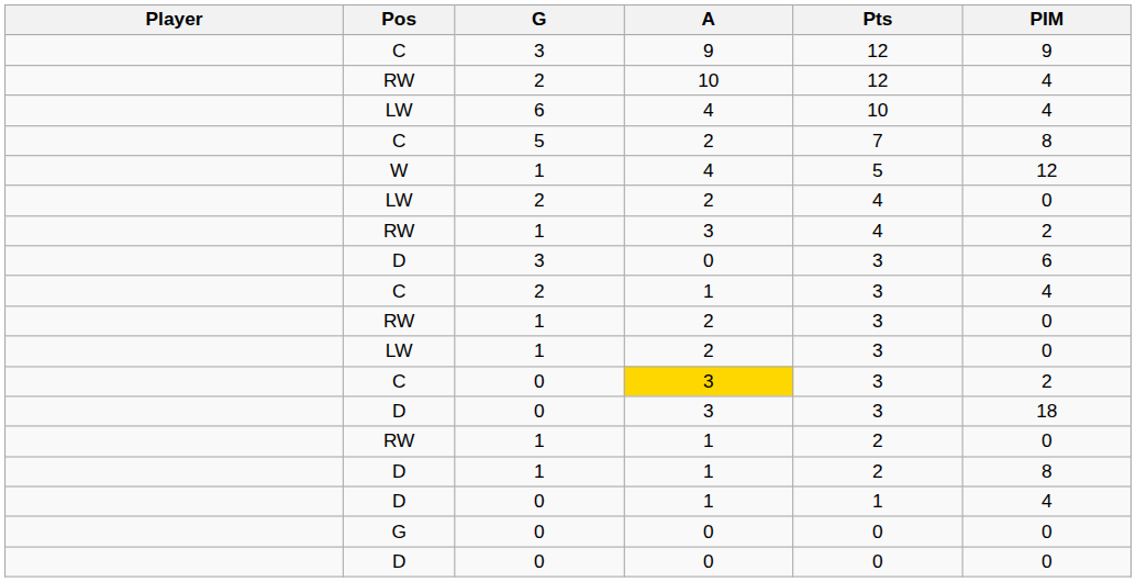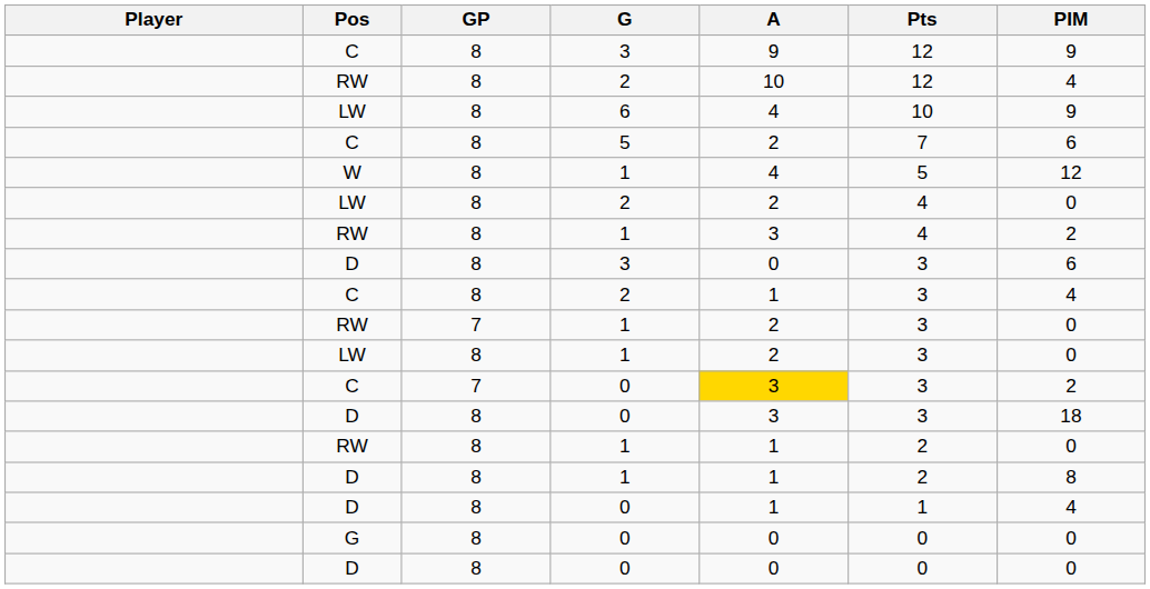 <table class="wikitable sortable" width="60%">
 <tr ALIGN="center">
 <th bgcolor="#DDDDFF" width="10%">Player</th>
 <th bgcolor="#DDDDFF" width="3%" title="Position">Pos</th>
+<th bgcolor="#DDDDFF" width="5%" title="Games played">GP</th>
 <th bgcolor="#DDDDFF" width="5%" title="Goals">G</th>
 <th bgcolor="#DDDDFF" width="5%" title="Assists">A</th>
 <th bgcolor="#DDDDFF" width="5%" title="Points">Pts</th>
 <th bgcolor="#DDDDFF" width="5%" title="Penalties in Minutes">PIM</th>
 </tr>
 <tr align="center">
 <td align="right"></td>
 <td>C</td>
+<td>8</td>
 <td>3</td>
 <td>9</td>
 <td>12</td>
 <td>9</td>
 </tr>
 <tr align="center">
 <td align="right"></td>
 <td>RW</td>
+<td>8</td>
 <td>2</td>
 <td>10</td>
 <td>12</td>
 <td>4</td>
 </tr>
 <tr align="center">
 <td align="right"></td>
 <td>LW</td>
+<td>8</td>
 <td>6</td>
 <td>4</td>
 <td>10</td>
-<td>4</td>
+<td>9</td>
 </tr>
 <tr align="center">
 <td align="right"></td>
 <td>C</td>
+<td>8</td>
 <td>5</td>
 <td>2</td>
 <td>7</td>
-<td>8</td>
+<td>6</td>
 </tr>
 <tr align="center">
 <td align="right"></td>
 <td>W</td>
+<td>8</td>
 <td>1</td>
 <td>4</td>
 <td>5</td>
 <td>12</td>
 </tr>
 <tr align="center">
 <td align="right"></td>
 <td>LW</td>
+<td>8</td>
 <td>2</td>
 <td>2</td>
 <td>4</td>
 <td>0</td>
 </tr>
 <tr align="center">
 <td align="right"></td>
 <td>RW</td>
+<td>8</td>
 <td>1</td>
 <td>3</td>
 <td>4</td>
 <td>2</td>
 </tr>
 <tr align="center">
 <td align="right"></td>
 <td>D</td>
+<td>8</td>
 <td>3</td>
 <td>0</td>
 <td>3</td>
 <td>6</td>
 </tr>
 <tr align="center">
 <td align="right"></td>
 <td>C</td>
+<td>8</td>
 <td>2</td>
 <td>1</td>
 <td>3</td>
 <td>4</td>
 </tr>
 <tr align="center">
 <td align="right"></td>
 <td>RW</td>
+<td>7</td>
 <td>1</td>
 <td>2</td>
 <td>3</td>
 <td>0</td>
 </tr>
 <tr align="center">
 <td align="right"></td>
 <td>LW</td>
+<td>8</td>
 <td>1</td>
 <td>2</td>
 <td>3</td>
 <td>0</td>
 </tr>
 <tr align="center">
 <td align="right"></td>
 <td>C</td>
+<td>7</td>
 <td>0</td>
 <td style="background: gold;">3</td>
 <td>3</td>
 <td>2</td>
 </tr>
 <tr align="center">
 <td align="right"></td>
 <td>D</td>
+<td>8</td>
 <td>0</td>
 <td>3</td>
 <td>3</td>
 <td>18</td>
 </tr>
 <tr align="center">
 <td align="right"></td>
 <td>RW</td>
+<td>8</td>
 <td>1</td>
 <td>1</td>
 <td>2</td>
 <td>0</td>
 </tr>
 <tr align="center">
 <td align="right"></td>
 <td>D</td>
+<td>8</td>
 <td>1</td>
 <td>1</td>
 <td>2</td>
 <td>8</td>
 </tr>
 <tr align="center">
 <td align="right"></td>
 <td>D</td>
+<td>8</td>
 <td>0</td>
 <td>1</td>
 <td>1</td>
 <td>4</td>
 </tr>
 <tr align="center">
 <td align="right"></td>
 <td>G</td>
+<td>8</td>
 <td>0</td>
 <td>0</td>
 <td>0</td>
 <td>0</td>
 </tr>
 <tr align="center">
 <td align="right"></td>
 <td>D</td>
+<td>8</td>
 <td>0</td>
 <td>0</td>
 <td>0</td>
 <td>0</td>
 </tr>
 </table>
